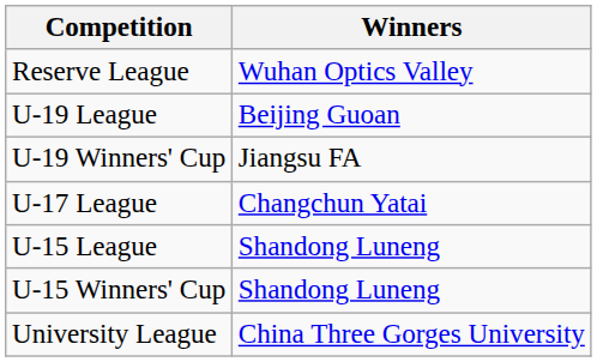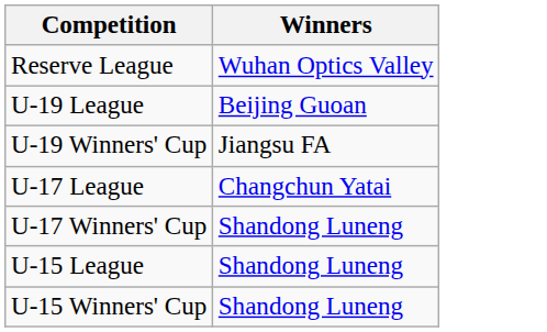 <table class="wikitable">
 <tr>
 <th>Competition</th>
 <th>Winners</th>
 </tr>
 <tr>
 <td>Reserve League</td>
 <td><a href='#'>Wuhan Optics Valley</a></td>
 </tr>
 <tr>
 <td>U-19 League</td>
 <td><a href='#'>Beijing Guoan</a></td>
 </tr>
 <tr>
 <td>U-19 Winners' Cup</td>
 <td>Jiangsu FA</td>
 </tr>
 <tr>
 <td>U-17 League</td>
 <td><a href='#'>Changchun Yatai</a></td>
 </tr>
 <tr>
+<td>U-17 Winners' Cup</td>
+<td><a href='#'>Shandong Luneng</a></td>
+</tr>
+<tr>
 <td>U-15 League</td>
 <td><a href='#'>Shandong Luneng</a></td>
 </tr>
 <tr>
 <td>U-15 Winners' Cup</td>
 <td><a href='#'>Shandong Luneng</a></td>
 </tr>
-<tr>
-<td>University League</td>
-<td><a href='#'>China Three Gorges University</a></td>
-</tr>
 </table>
